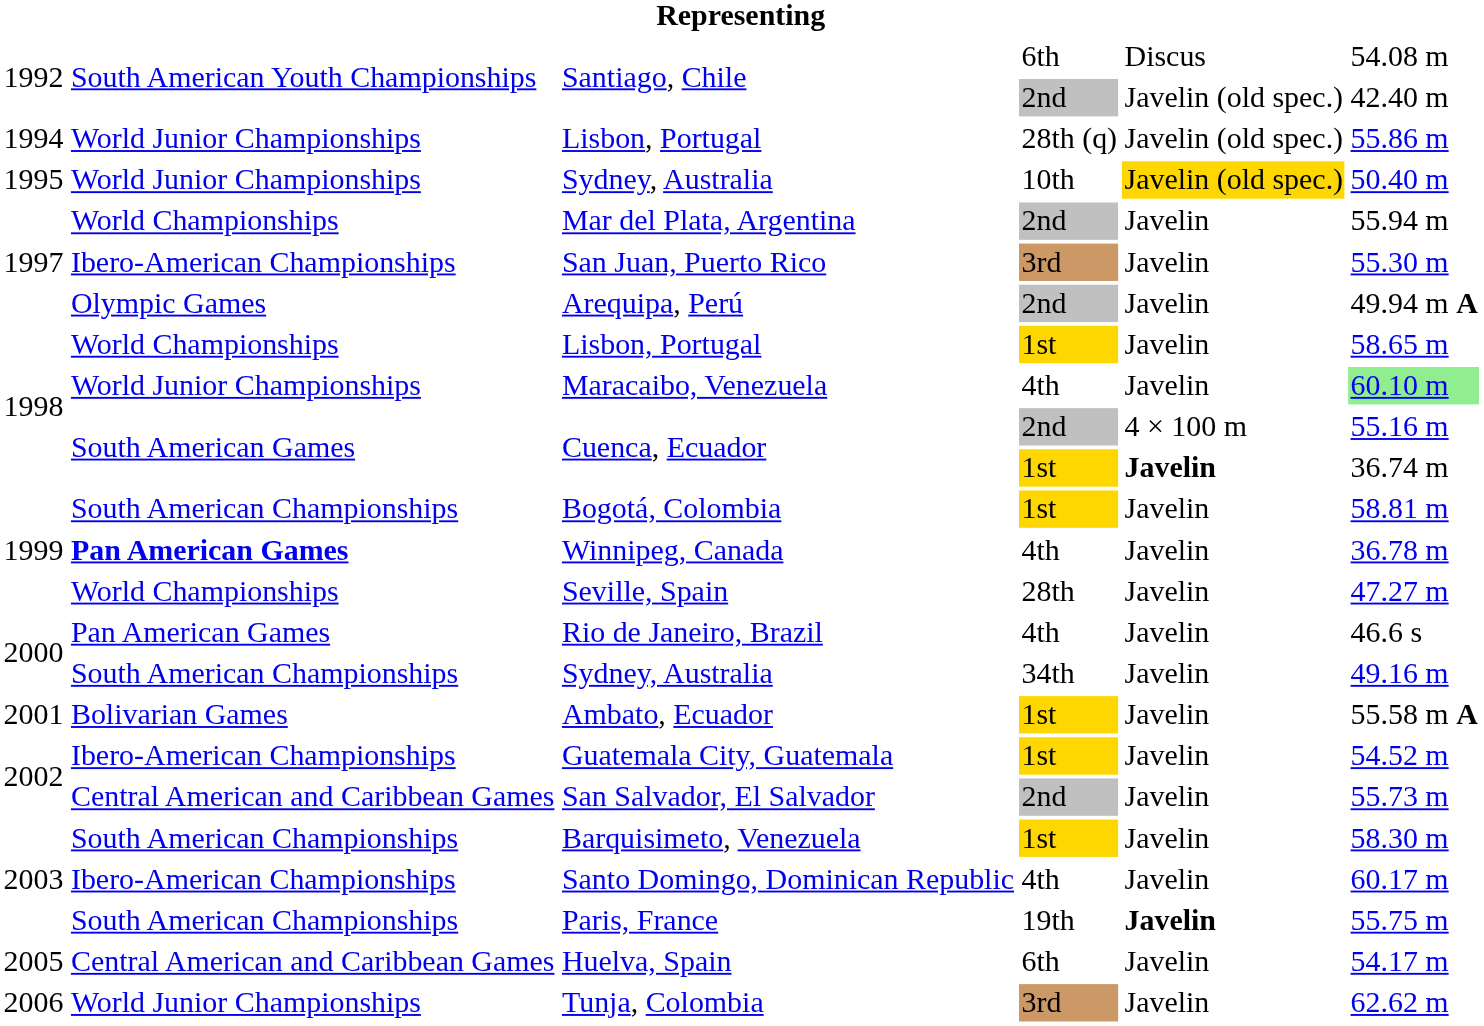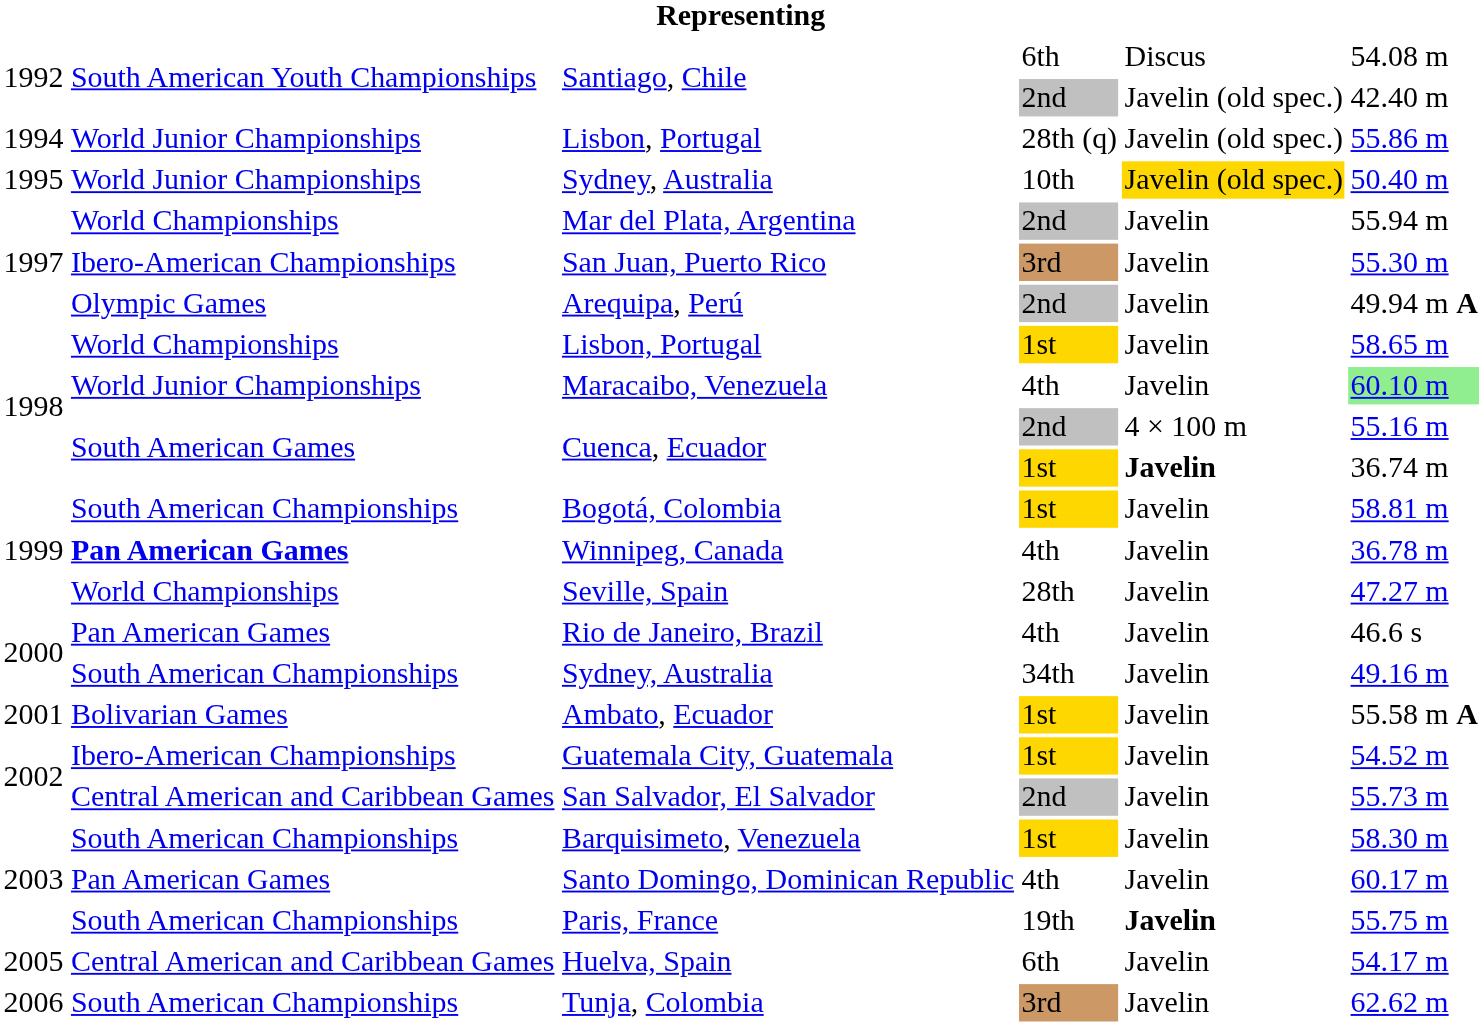 <table>
 <tr>
 <th colspan="6">Representing </th>
 </tr>
 <tr>
 <td rowspan=2>1992</td>
 <td rowspan=2><a href='#'>South American Youth Championships</a></td>
 <td rowspan=2><a href='#'>Santiago</a>, <a href='#'>Chile</a></td>
 <td>6th</td>
 <td>Discus</td>
 <td>54.08 m</td>
 </tr>
 <tr>
 <td bgcolor=silver>2nd</td>
 <td>Javelin (old spec.)</td>
 <td>42.40 m</td>
 </tr>
 <tr>
 <td>1994</td>
 <td><a href='#'>World Junior Championships</a></td>
 <td><a href='#'>Lisbon</a>, <a href='#'>Portugal</a></td>
 <td>28th (q)</td>
 <td>Javelin (old spec.)</td>
 <td><a href='#'>55.86 m</a></td>
 </tr>
 <tr>
 <td>1995</td>
 <td><a href='#'>World Junior Championships</a></td>
 <td><a href='#'>Sydney</a>, <a href='#'>Australia</a></td>
 <td>10th</td>
 <td style="background: gold;">Javelin (old spec.)</td>
 <td><a href='#'>50.40 m</a></td>
 </tr>
 <tr>
 <td rowspan=3>1997</td>
 <td><a href='#'>World Championships</a></td>
 <td><a href='#'>Mar del Plata, Argentina</a></td>
 <td bgcolor="silver">2nd</td>
 <td>Javelin</td>
 <td>55.94 m</td>
 </tr>
 <tr>
 <td><a href='#'>Ibero-American Championships</a></td>
 <td><a href='#'>San Juan, Puerto Rico</a></td>
 <td bgcolor="cc9966">3rd</td>
 <td>Javelin</td>
 <td><a href='#'>55.30 m</a></td>
 </tr>
 <tr>
 <td><a href='#'>Olympic Games</a></td>
 <td><a href='#'>Arequipa</a>, <a href='#'>Perú</a></td>
 <td bgcolor=silver>2nd</td>
 <td>Javelin</td>
 <td>49.94 m <strong>A</strong></td>
 </tr>
 <tr>
 <td rowspan=4>1998</td>
 <td><a href='#'>World Championships</a></td>
 <td><a href='#'>Lisbon, Portugal</a></td>
 <td bgcolor=gold>1st</td>
 <td>Javelin</td>
 <td><a href='#'>58.65 m</a></td>
 </tr>
 <tr>
 <td><a href='#'>World Junior Championships</a></td>
 <td><a href='#'>Maracaibo, Venezuela</a></td>
 <td>4th</td>
 <td>Javelin</td>
 <td style="background: lightgreen;"><a href='#'>60.10 m</a></td>
 </tr>
 <tr>
 <td rowspan=2><a href='#'>South American Games</a></td>
 <td rowspan=2><a href='#'>Cuenca</a>, <a href='#'>Ecuador</a></td>
 <td bgcolor=silver>2nd</td>
 <td>4 × 100 m</td>
 <td><a href='#'>55.16 m</a></td>
 </tr>
 <tr>
 <td bgcolor=gold>1st</td>
 <td><strong>Javelin</strong></td>
 <td>36.74 m</td>
 </tr>
 <tr>
 <td rowspan=3>1999</td>
 <td><a href='#'>South American Championships</a></td>
 <td><a href='#'>Bogotá, Colombia</a></td>
 <td bgcolor="gold">1st</td>
 <td>Javelin</td>
 <td><a href='#'>58.81 m</a></td>
 </tr>
 <tr>
 <td><strong><a href='#'>Pan American Games</a></strong></td>
 <td><a href='#'>Winnipeg, Canada</a></td>
 <td>4th</td>
 <td>Javelin</td>
 <td><a href='#'>36.78 m</a></td>
 </tr>
 <tr>
 <td><a href='#'>World Championships</a></td>
 <td><a href='#'>Seville, Spain</a></td>
 <td>28th</td>
 <td>Javelin</td>
 <td><a href='#'>47.27 m</a></td>
 </tr>
 <tr>
 <td rowspan=2>2000</td>
 <td><a href='#'>Pan American Games</a></td>
 <td><a href='#'>Rio de Janeiro, Brazil</a></td>
 <td>4th</td>
 <td>Javelin</td>
 <td>46.6 s</td>
 </tr>
 <tr>
 <td><a href='#'>South American Championships</a></td>
 <td><a href='#'>Sydney, Australia</a></td>
 <td>34th</td>
 <td>Javelin</td>
 <td><a href='#'>49.16 m</a></td>
 </tr>
 <tr>
 <td>2001</td>
 <td><a href='#'>Bolivarian Games</a></td>
 <td><a href='#'>Ambato</a>, <a href='#'>Ecuador</a></td>
 <td bgcolor=gold>1st</td>
 <td>Javelin</td>
 <td>55.58 m <strong>A</strong></td>
 </tr>
 <tr>
 <td rowspan=2>2002</td>
 <td><a href='#'>Ibero-American Championships</a></td>
 <td><a href='#'>Guatemala City, Guatemala</a></td>
 <td bgcolor=gold>1st</td>
 <td>Javelin</td>
 <td><a href='#'>54.52 m</a></td>
 </tr>
 <tr>
 <td><a href='#'>Central American and Caribbean Games</a></td>
 <td><a href='#'>San Salvador, El Salvador</a></td>
 <td bgcolor="silver">2nd</td>
 <td>Javelin</td>
 <td><a href='#'>55.73 m</a></td>
 </tr>
 <tr>
 <td rowspan=3>2003</td>
 <td><a href='#'>South American Championships</a></td>
 <td><a href='#'>Barquisimeto</a>, <a href='#'>Venezuela</a></td>
 <td bgcolor="gold">1st</td>
 <td>Javelin</td>
 <td><a href='#'>58.30 m</a></td>
 </tr>
 <tr>
-<td><a href='#'>Ibero-American Championships</a></td>
+<td><a href='#'>Pan American Games</a></td>
 <td><a href='#'>Santo Domingo, Dominican Republic</a></td>
 <td>4th</td>
 <td>Javelin</td>
 <td><a href='#'>60.17 m</a></td>
 </tr>
 <tr>
 <td><a href='#'>South American Championships</a></td>
 <td><a href='#'>Paris, France</a></td>
 <td>19th</td>
 <td><strong>Javelin</strong></td>
 <td><a href='#'>55.75 m</a></td>
 </tr>
 <tr>
 <td>2005</td>
 <td><a href='#'>Central American and Caribbean Games</a></td>
 <td><a href='#'>Huelva, Spain</a></td>
 <td>6th</td>
 <td>Javelin</td>
 <td><a href='#'>54.17 m</a></td>
 </tr>
 <tr>
 <td>2006</td>
-<td><a href='#'>World Junior Championships</a></td>
+<td><a href='#'>South American Championships</a></td>
 <td><a href='#'>Tunja</a>, <a href='#'>Colombia</a></td>
 <td bgcolor="cc9966">3rd</td>
 <td>Javelin</td>
 <td><a href='#'>62.62 m</a></td>
 </tr>
 </table>
